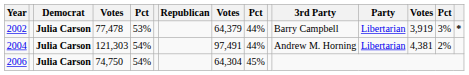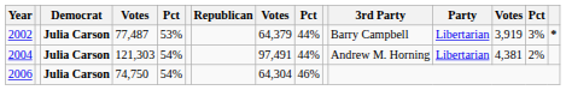 <table class="wikitable" style="margin:0.5em ; font-size:95%">
 <tr>
 <th>Year</th>
 <th></th>
 <th>Democrat</th>
 <th>Votes</th>
 <th>Pct</th>
 <th></th>
 <th>Republican</th>
 <th>Votes</th>
 <th>Pct</th>
 <th></th>
 <th>3rd Party</th>
 <th>Party</th>
 <th>Votes</th>
 <th>Pct</th>
 <th></th>
 </tr>
 <tr>
 <td><a href='#'>2002</a></td>
 <td></td>
 <td><strong>Julia Carson</strong></td>
-<td>77,478</td>
+<td>77,487</td>
 <td>53%</td>
 <td></td>
 <td></td>
 <td>64,379</td>
 <td>44%</td>
 <td></td>
 <td>Barry Campbell</td>
 <td><a href='#'>Libertarian</a></td>
 <td>3,919</td>
 <td>3%</td>
 <td><strong>*</strong></td>
 </tr>
 <tr>
 <td><a href='#'>2004</a></td>
 <td></td>
 <td><strong>Julia Carson</strong></td>
 <td>121,303</td>
 <td>54%</td>
 <td></td>
 <td></td>
 <td>97,491</td>
 <td>44%</td>
 <td></td>
 <td>Andrew M. Horning</td>
 <td><a href='#'>Libertarian</a></td>
 <td>4,381</td>
 <td>2%</td>
 <td></td>
 </tr>
 <tr>
 <td><a href='#'>2006</a></td>
 <td></td>
 <td><strong>Julia Carson</strong></td>
 <td>74,750</td>
 <td>54%</td>
 <td></td>
 <td></td>
 <td>64,304</td>
-<td>45%</td>
+<td>46%</td>
 <td></td>
 </tr>
 </table>
